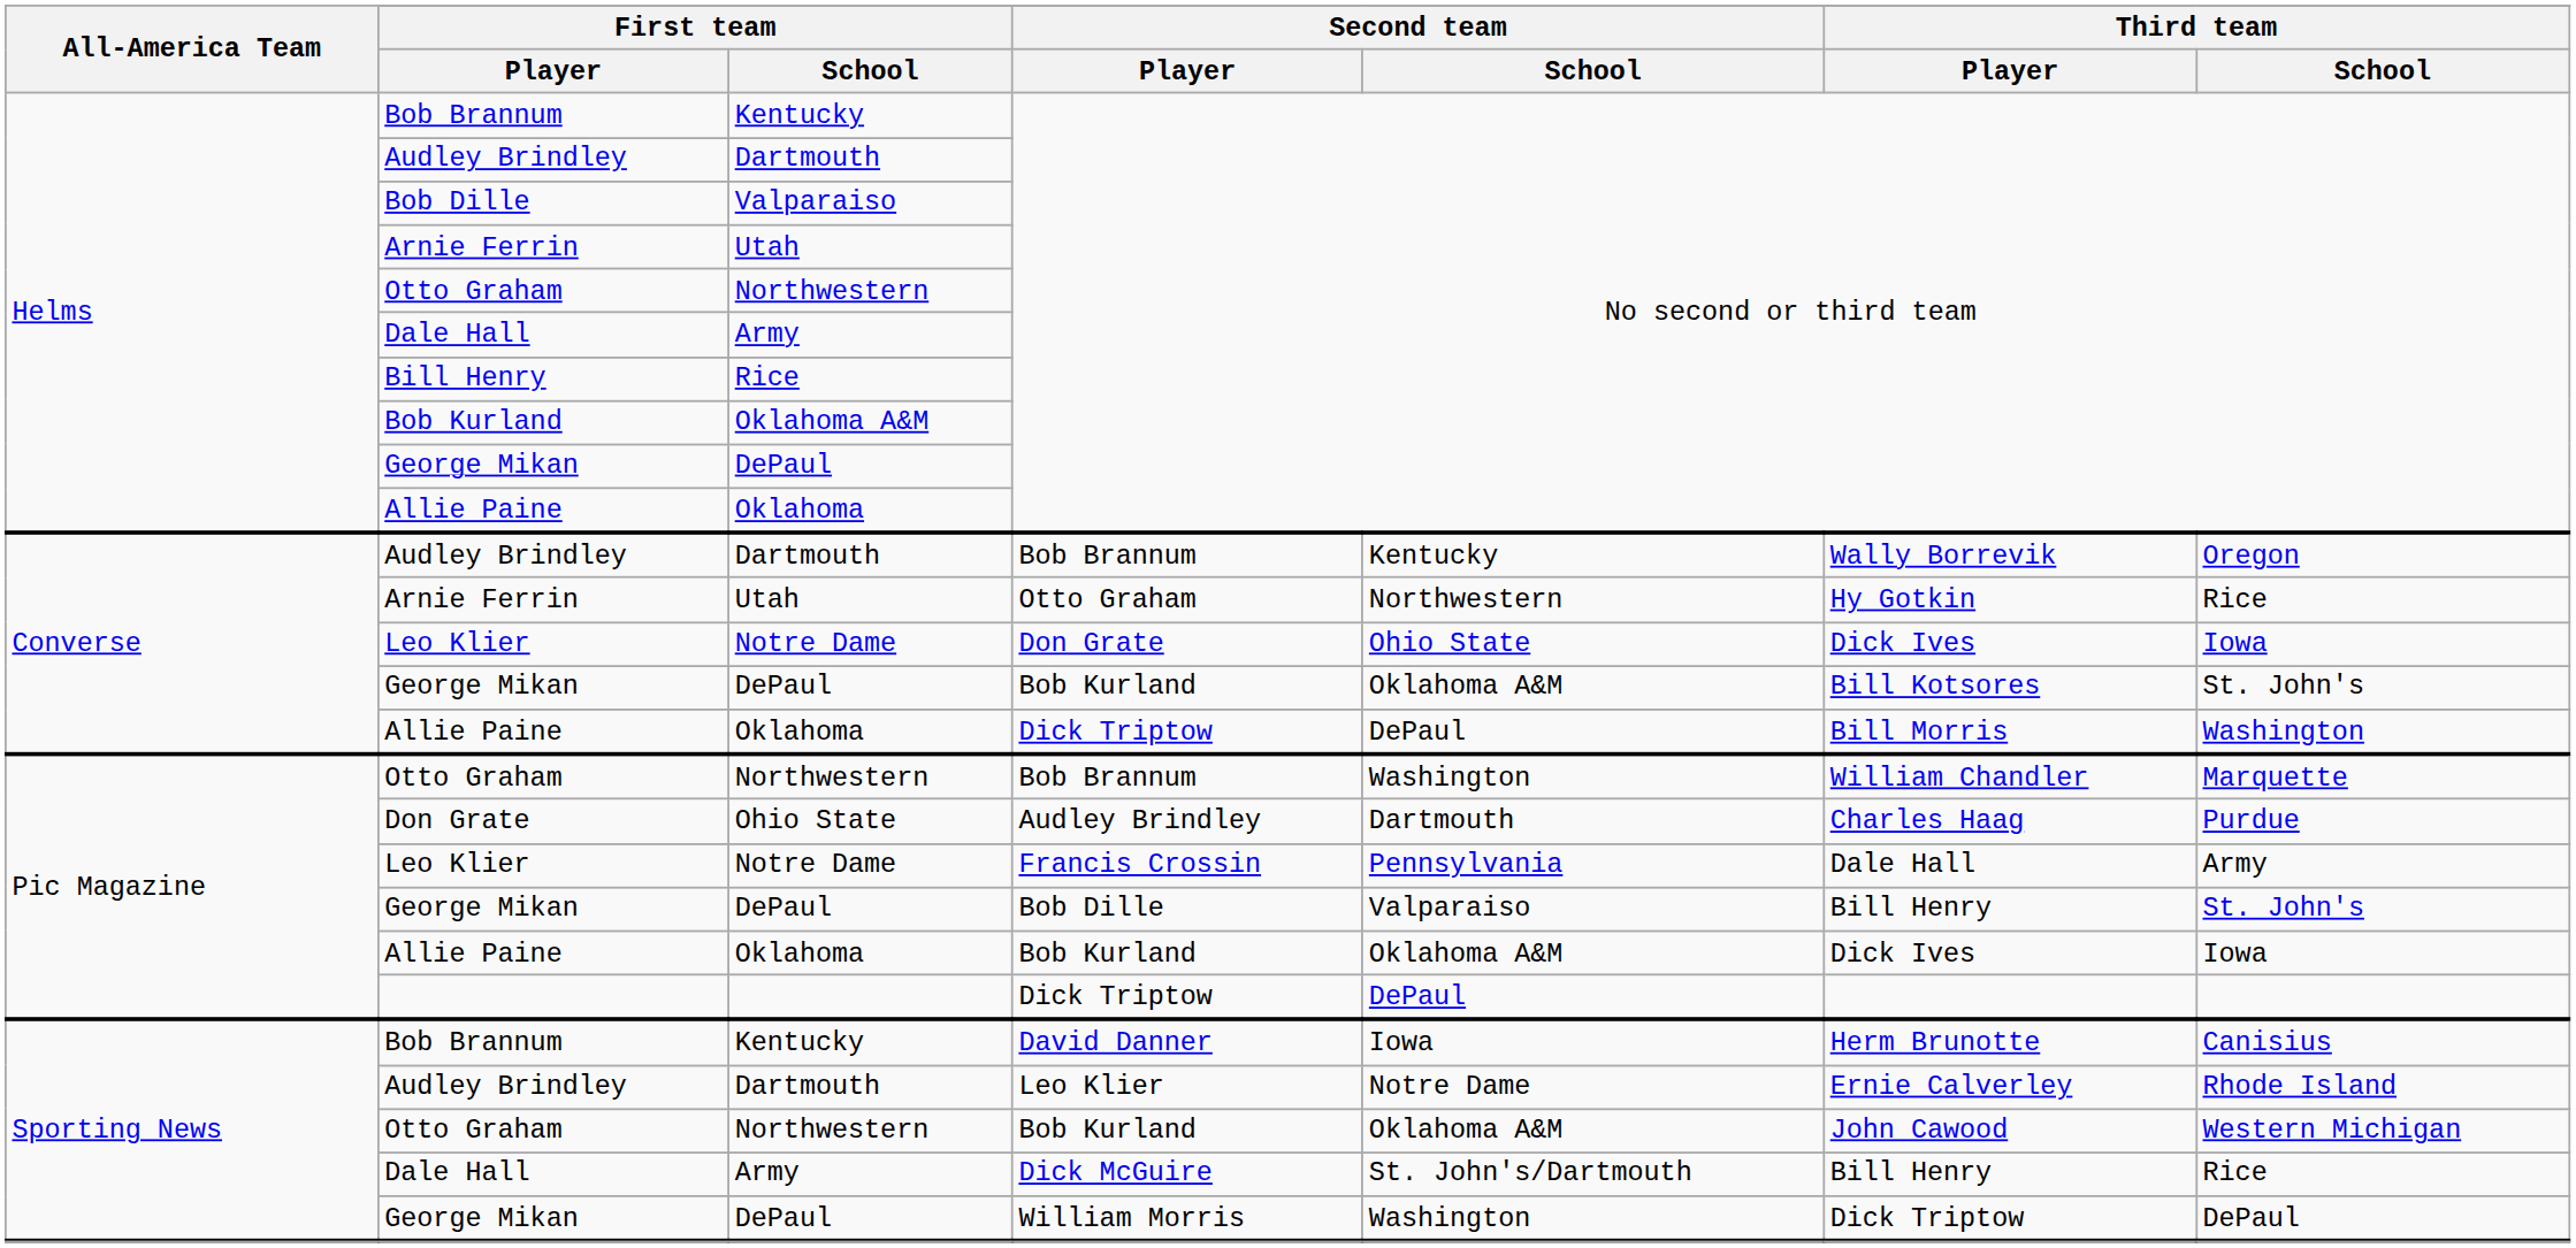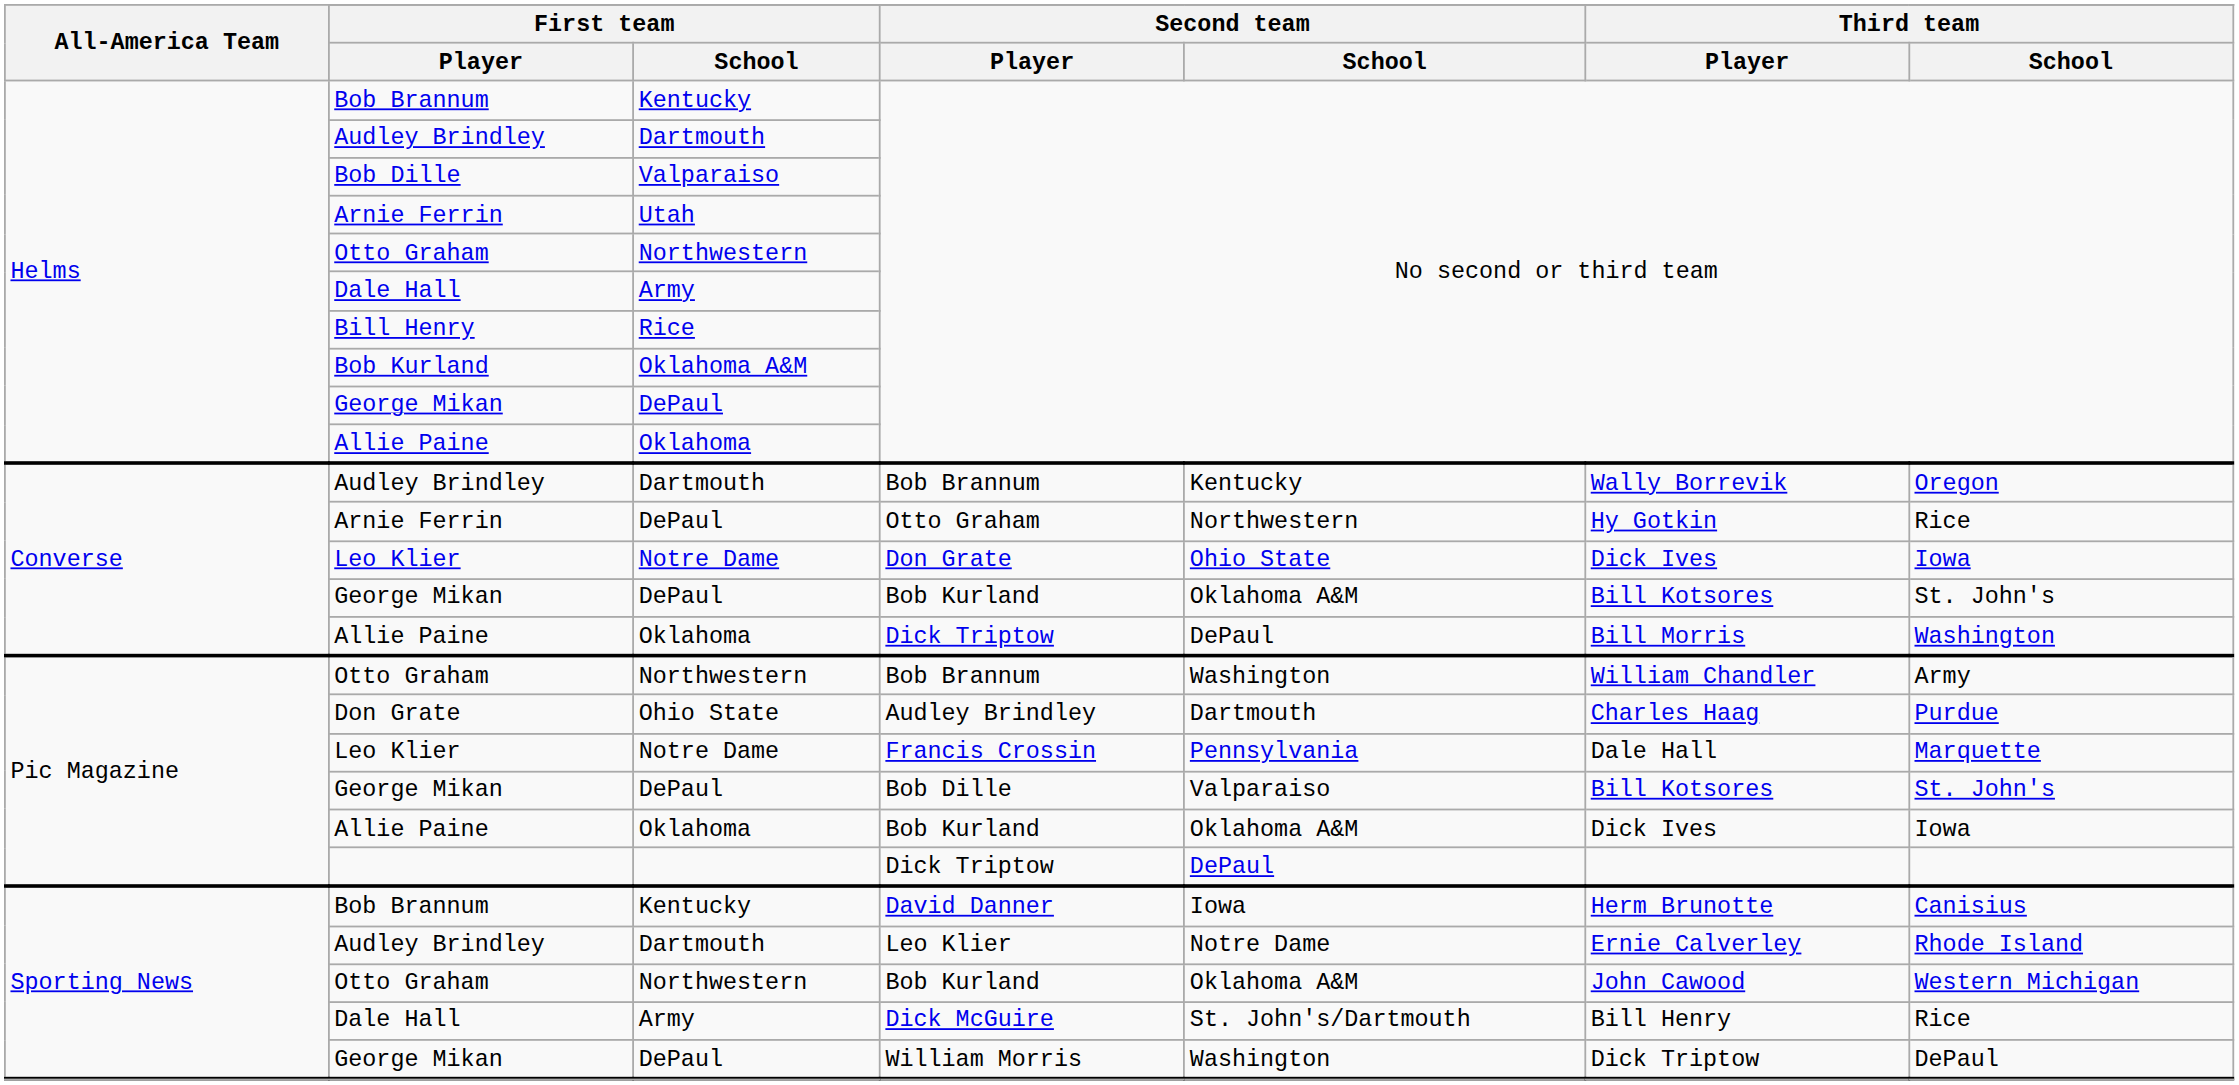 <table class="wikitable" style="width:98%;">
 <tr>
 <th rowspan=3>All-America Team</th>
 </tr>
 <tr>
 <th colspan=2>First team</th>
 <th colspan=2>Second team</th>
 <th colspan=2>Third team</th>
 </tr>
 <tr>
 <th>Player</th>
 <th>School</th>
 <th>Player</th>
 <th>School</th>
 <th>Player</th>
 <th>School</th>
 </tr>
 <tr>
 <td rowspan=10><a href='#'>Helms</a></td>
 <td><a href='#'>Bob Brannum</a></td>
 <td><a href='#'>Kentucky</a></td>
 <td rowspan=10 colspan=6 align=center>No second or third team</td>
 </tr>
 <tr>
 <td><a href='#'>Audley Brindley</a></td>
 <td><a href='#'>Dartmouth</a></td>
 </tr>
 <tr>
 <td><a href='#'>Bob Dille</a></td>
 <td><a href='#'>Valparaiso</a></td>
 </tr>
 <tr>
 <td><a href='#'>Arnie Ferrin</a></td>
 <td><a href='#'>Utah</a></td>
 </tr>
 <tr>
 <td><a href='#'>Otto Graham</a></td>
 <td><a href='#'>Northwestern</a></td>
 </tr>
 <tr>
 <td><a href='#'>Dale Hall</a></td>
 <td><a href='#'>Army</a></td>
 </tr>
 <tr>
 <td><a href='#'>Bill Henry</a></td>
 <td><a href='#'>Rice</a></td>
 </tr>
 <tr>
 <td><a href='#'>Bob Kurland</a></td>
 <td><a href='#'>Oklahoma A&M</a></td>
 </tr>
 <tr>
 <td><a href='#'>George Mikan</a></td>
 <td><a href='#'>DePaul</a></td>
 </tr>
 <tr>
 <td><a href='#'>Allie Paine</a></td>
 <td><a href='#'>Oklahoma</a></td>
 </tr>
 <tr style = "border-top:2px solid black;">
 <td rowspan=5><a href='#'>Converse</a></td>
 <td>Audley Brindley</td>
 <td>Dartmouth</td>
 <td>Bob Brannum</td>
 <td>Kentucky</td>
 <td><a href='#'>Wally Borrevik</a></td>
 <td><a href='#'>Oregon</a></td>
 </tr>
 <tr>
 <td>Arnie Ferrin</td>
-<td>Utah</td>
+<td>DePaul</td>
 <td>Otto Graham</td>
 <td>Northwestern</td>
 <td><a href='#'>Hy Gotkin</a></td>
 <td>Rice</td>
 </tr>
 <tr>
 <td><a href='#'>Leo Klier</a></td>
 <td><a href='#'>Notre Dame</a></td>
 <td><a href='#'>Don Grate</a></td>
 <td><a href='#'>Ohio State</a></td>
 <td><a href='#'>Dick Ives</a></td>
 <td><a href='#'>Iowa</a></td>
 </tr>
 <tr>
 <td>George Mikan</td>
 <td>DePaul</td>
 <td>Bob Kurland</td>
 <td>Oklahoma A&M</td>
 <td><a href='#'>Bill Kotsores</a></td>
 <td>St. John's</td>
 </tr>
 <tr>
 <td>Allie Paine</td>
 <td>Oklahoma</td>
 <td><a href='#'>Dick Triptow</a></td>
 <td>DePaul</td>
 <td><a href='#'>Bill Morris</a></td>
 <td><a href='#'>Washington</a></td>
 </tr>
 <tr style = "border-top:2px solid black;">
 <td rowspan=6>Pic Magazine</td>
 <td>Otto Graham</td>
 <td>Northwestern</td>
 <td>Bob Brannum</td>
 <td>Washington</td>
 <td><a href='#'>William Chandler</a></td>
-<td><a href='#'>Marquette</a></td>
+<td>Army</td>
 </tr>
 <tr>
 <td>Don Grate</td>
 <td>Ohio State</td>
 <td>Audley Brindley</td>
 <td>Dartmouth</td>
 <td><a href='#'>Charles Haag</a></td>
 <td><a href='#'>Purdue</a></td>
 </tr>
 <tr>
 <td>Leo Klier</td>
 <td>Notre Dame</td>
 <td><a href='#'>Francis Crossin</a></td>
 <td><a href='#'>Pennsylvania</a></td>
 <td>Dale Hall</td>
-<td>Army</td>
+<td><a href='#'>Marquette</a></td>
 </tr>
 <tr>
 <td>George Mikan</td>
 <td>DePaul</td>
 <td>Bob Dille</td>
 <td>Valparaiso</td>
-<td>Bill Henry</td>
+<td><a href='#'>Bill Kotsores</a></td>
 <td><a href='#'>St. John's</a></td>
 </tr>
 <tr>
 <td>Allie Paine</td>
 <td>Oklahoma</td>
 <td>Bob Kurland</td>
 <td>Oklahoma A&M</td>
 <td>Dick Ives</td>
 <td>Iowa</td>
 </tr>
 <tr>
 <td></td>
 <td></td>
 <td>Dick Triptow</td>
 <td><a href='#'>DePaul</a></td>
 <td></td>
 <td></td>
 </tr>
 <tr style = "border-top:2px solid black;">
 <td rowspan=5><a href='#'>Sporting News</a></td>
 <td>Bob Brannum</td>
 <td>Kentucky</td>
 <td><a href='#'>David Danner</a></td>
 <td>Iowa</td>
 <td><a href='#'>Herm Brunotte</a></td>
 <td><a href='#'>Canisius</a></td>
 </tr>
 <tr>
 <td>Audley Brindley</td>
 <td>Dartmouth</td>
 <td>Leo Klier</td>
 <td>Notre Dame</td>
 <td><a href='#'>Ernie Calverley</a></td>
 <td><a href='#'>Rhode Island</a></td>
 </tr>
 <tr>
 <td>Otto Graham</td>
 <td>Northwestern</td>
 <td>Bob Kurland</td>
 <td>Oklahoma A&M</td>
 <td><a href='#'>John Cawood</a></td>
 <td><a href='#'>Western Michigan</a></td>
 </tr>
 <tr>
 <td>Dale Hall</td>
 <td>Army</td>
 <td><a href='#'>Dick McGuire</a></td>
 <td>St. John's/Dartmouth</td>
 <td>Bill Henry</td>
 <td>Rice</td>
 </tr>
 <tr>
 <td>George Mikan</td>
 <td>DePaul</td>
 <td>William Morris</td>
 <td>Washington</td>
 <td>Dick Triptow</td>
 <td>DePaul</td>
 </tr>
 <tr style = "border-top:2px solid black;">
 </tr>
 </table>
